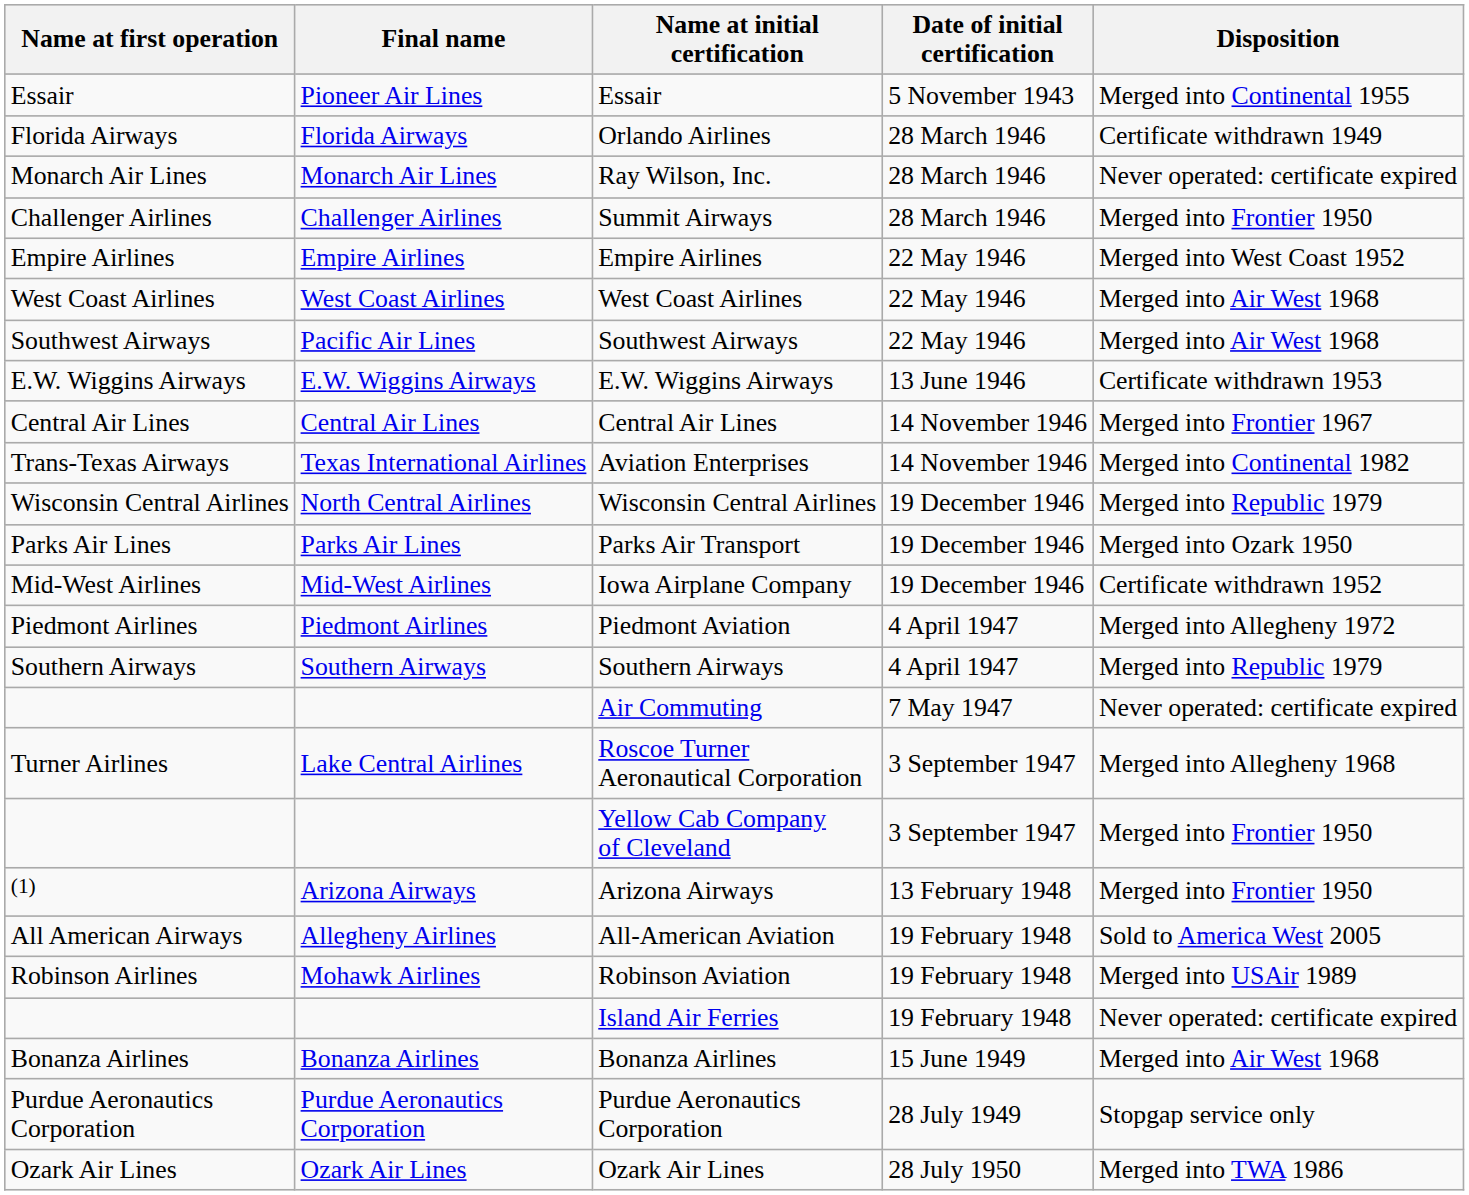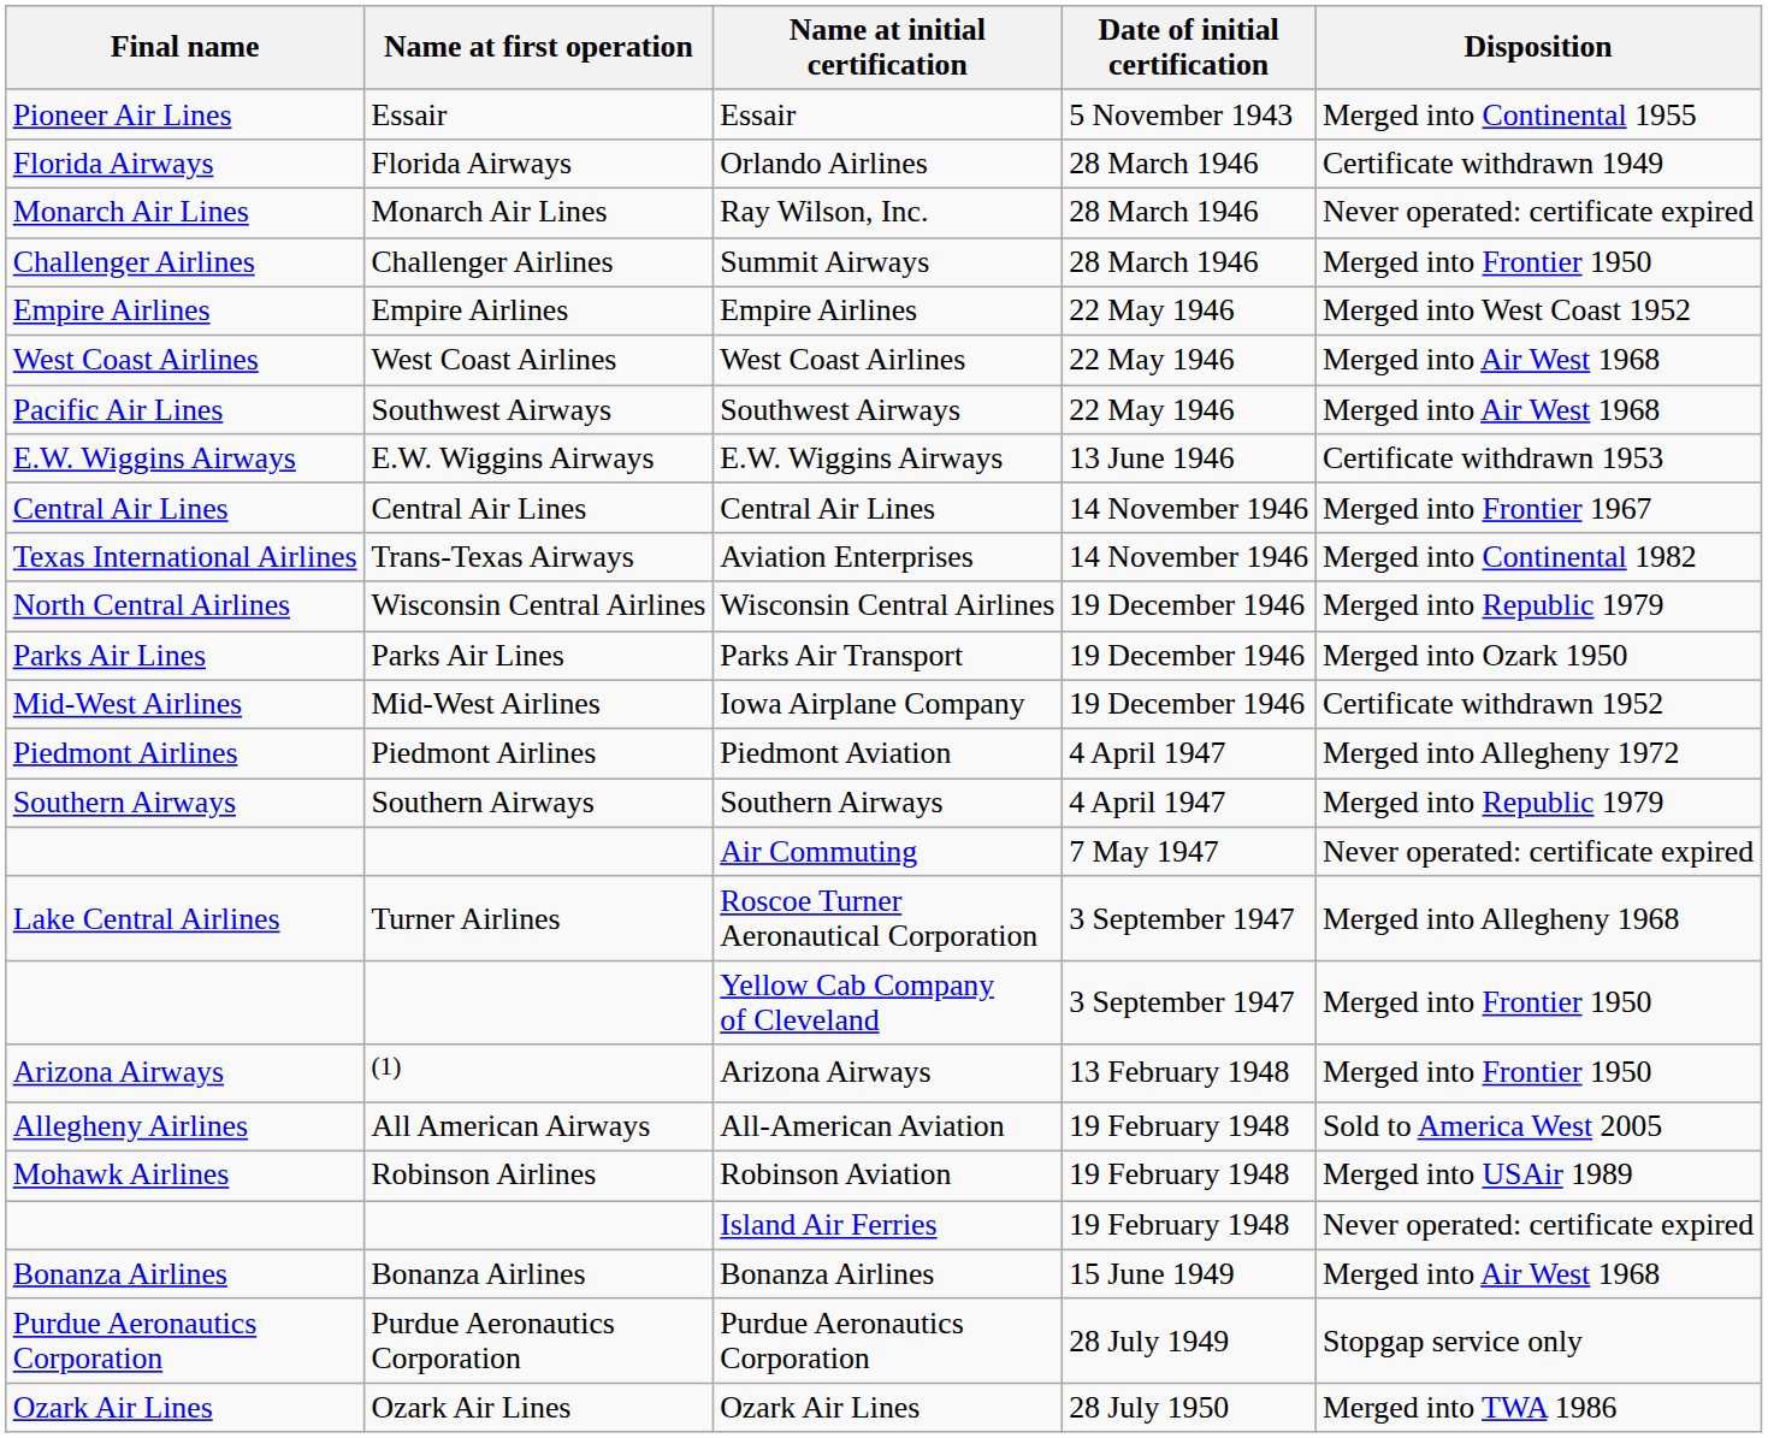 <table class="wikitable sticky-header col1left col2left col3left col4center col5left">
 <tr>
+<th style="max-width:4em">Final name</th>
 <th style="max-width:4em">Name at first operation</th>
-<th style="max-width:4em">Final name</th>
 <th style="max-width:4em">Name at initial certification</th>
 <th style=max-width:4em>Date of initial certification</th>
 <th style=max-width:4em>Disposition</th>
 </tr>
 <tr>
+<td><a href='#'>Pioneer Air Lines</a></td>
 <td>Essair</td>
-<td><a href='#'>Pioneer Air Lines</a></td>
 <td>Essair</td>
 <td>5 November 1943</td>
 <td>Merged into <a href='#'>Continental</a> 1955</td>
 </tr>
 <tr>
+<td><a href='#'>Florida Airways</a></td>
 <td>Florida Airways</td>
-<td><a href='#'>Florida Airways</a></td>
 <td>Orlando Airlines</td>
 <td>28 March 1946</td>
 <td>Certificate withdrawn 1949</td>
 </tr>
 <tr>
+<td><a href='#'>Monarch Air Lines</a></td>
 <td>Monarch Air Lines</td>
-<td><a href='#'>Monarch Air Lines</a></td>
 <td>Ray Wilson, Inc.</td>
 <td>28 March 1946</td>
 <td>Never operated: certificate expired</td>
 </tr>
 <tr>
+<td><a href='#'>Challenger Airlines</a></td>
 <td>Challenger Airlines</td>
-<td><a href='#'>Challenger Airlines</a></td>
 <td>Summit Airways</td>
 <td>28 March 1946</td>
 <td>Merged into <a href='#'>Frontier</a> 1950</td>
 </tr>
 <tr>
+<td><a href='#'>Empire Airlines</a></td>
 <td>Empire Airlines</td>
-<td><a href='#'>Empire Airlines</a></td>
 <td>Empire Airlines</td>
 <td>22 May 1946</td>
 <td>Merged into West Coast 1952</td>
 </tr>
 <tr>
+<td><a href='#'>West Coast Airlines</a></td>
 <td>West Coast Airlines</td>
-<td><a href='#'>West Coast Airlines</a></td>
 <td>West Coast Airlines</td>
 <td>22 May 1946</td>
 <td>Merged into <a href='#'>Air West</a> 1968</td>
 </tr>
 <tr>
+<td><a href='#'>Pacific Air Lines</a></td>
 <td>Southwest Airways</td>
-<td><a href='#'>Pacific Air Lines</a></td>
 <td>Southwest Airways</td>
 <td>22 May 1946</td>
 <td>Merged into <a href='#'>Air West</a> 1968</td>
 </tr>
 <tr>
+<td><a href='#'>E.W. Wiggins Airways</a></td>
 <td>E.W. Wiggins Airways</td>
-<td><a href='#'>E.W. Wiggins Airways</a></td>
 <td>E.W. Wiggins Airways</td>
 <td>13 June 1946</td>
 <td>Certificate withdrawn 1953</td>
 </tr>
 <tr>
+<td><a href='#'>Central Air Lines</a></td>
 <td>Central Air Lines</td>
-<td><a href='#'>Central Air Lines</a></td>
 <td>Central Air Lines</td>
 <td>14 November 1946</td>
 <td>Merged into <a href='#'>Frontier</a> 1967</td>
 </tr>
 <tr>
+<td><a href='#'>Texas International Airlines</a></td>
 <td>Trans-Texas Airways</td>
-<td><a href='#'>Texas International Airlines</a></td>
 <td>Aviation Enterprises</td>
 <td>14 November 1946</td>
 <td>Merged into <a href='#'>Continental</a> 1982</td>
 </tr>
 <tr>
+<td><a href='#'>North Central Airlines</a></td>
 <td>Wisconsin Central Airlines</td>
-<td><a href='#'>North Central Airlines</a></td>
 <td>Wisconsin Central Airlines</td>
 <td>19 December 1946</td>
 <td>Merged into <a href='#'>Republic</a> 1979</td>
 </tr>
 <tr>
+<td><a href='#'>Parks Air Lines</a></td>
 <td>Parks Air Lines</td>
-<td><a href='#'>Parks Air Lines</a></td>
 <td>Parks Air Transport</td>
 <td>19 December 1946</td>
 <td>Merged into Ozark 1950</td>
 </tr>
 <tr>
+<td><a href='#'>Mid-West Airlines</a></td>
 <td>Mid-West Airlines</td>
-<td><a href='#'>Mid-West Airlines</a></td>
 <td>Iowa Airplane Company</td>
 <td>19 December 1946</td>
 <td>Certificate withdrawn 1952</td>
 </tr>
 <tr>
+<td><a href='#'>Piedmont Airlines</a></td>
 <td>Piedmont Airlines</td>
-<td><a href='#'>Piedmont Airlines</a></td>
 <td>Piedmont Aviation</td>
 <td>4 April 1947</td>
 <td>Merged into Allegheny 1972</td>
 </tr>
 <tr>
+<td><a href='#'>Southern Airways</a></td>
 <td>Southern Airways</td>
-<td><a href='#'>Southern Airways</a></td>
 <td>Southern Airways</td>
 <td>4 April 1947</td>
 <td>Merged into <a href='#'>Republic</a> 1979</td>
 </tr>
 <tr>
 <td></td>
 <td></td>
 <td><a href='#'>Air Commuting</a></td>
 <td>7 May 1947</td>
 <td>Never operated: certificate expired</td>
 </tr>
 <tr>
+<td><a href='#'>Lake Central Airlines</a></td>
 <td>Turner Airlines</td>
-<td><a href='#'>Lake Central Airlines</a></td>
 <td><a href='#'>Roscoe Turner</a> <br> Aeronautical Corporation</td>
 <td>3 September 1947</td>
 <td>Merged into Allegheny 1968</td>
 </tr>
 <tr>
 <td></td>
 <td></td>
 <td><a href='#'>Yellow Cab Company <br> of Cleveland</a></td>
 <td>3 September 1947</td>
 <td>Merged into <a href='#'>Frontier</a> 1950</td>
 </tr>
 <tr>
+<td><a href='#'>Arizona Airways</a></td>
 <td><sup>(1)</sup></td>
-<td><a href='#'>Arizona Airways</a></td>
 <td>Arizona Airways</td>
 <td>13 February 1948</td>
 <td>Merged into <a href='#'>Frontier</a> 1950</td>
 </tr>
 <tr>
+<td><a href='#'>Allegheny Airlines</a></td>
 <td>All American Airways</td>
-<td><a href='#'>Allegheny Airlines</a></td>
 <td>All-American Aviation</td>
 <td>19 February 1948</td>
 <td>Sold to <a href='#'>America West</a> 2005</td>
 </tr>
 <tr>
+<td><a href='#'>Mohawk Airlines</a></td>
 <td>Robinson Airlines</td>
-<td><a href='#'>Mohawk Airlines</a></td>
 <td>Robinson Aviation</td>
 <td>19 February 1948</td>
 <td>Merged into <a href='#'>USAir</a> 1989</td>
 </tr>
 <tr>
 <td></td>
 <td></td>
 <td><a href='#'>Island Air Ferries</a></td>
 <td>19 February 1948</td>
 <td>Never operated: certificate expired</td>
 </tr>
 <tr>
+<td><a href='#'>Bonanza Airlines</a></td>
 <td>Bonanza Airlines</td>
-<td><a href='#'>Bonanza Airlines</a></td>
 <td>Bonanza Airlines</td>
 <td>15 June 1949</td>
 <td>Merged into <a href='#'>Air West</a> 1968</td>
 </tr>
 <tr>
+<td><a href='#'>Purdue Aeronautics <br> Corporation</a></td>
 <td>Purdue Aeronautics <br> Corporation</td>
-<td><a href='#'>Purdue Aeronautics <br> Corporation</a></td>
 <td>Purdue Aeronautics <br> Corporation</td>
 <td>28 July 1949</td>
 <td>Stopgap service only</td>
 </tr>
 <tr>
+<td><a href='#'>Ozark Air Lines</a></td>
 <td>Ozark Air Lines</td>
-<td><a href='#'>Ozark Air Lines</a></td>
 <td>Ozark Air Lines</td>
 <td>28 July 1950</td>
 <td>Merged into <a href='#'>TWA</a> 1986</td>
 </tr>
 </table>
